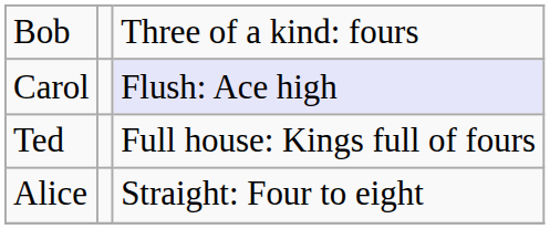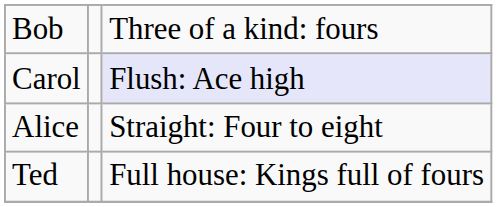 <table class="wikitable">
 <tr>
 <td>Bob</td>
 <td></td>
 <td>Three of a kind: fours</td>
 </tr>
 <tr>
 <td>Carol</td>
 <td></td>
 <td style="background: lavender;">Flush: Ace high</td>
 </tr>
 <tr>
+<td>Alice</td>
+<td></td>
+<td>Straight: Four to eight</td>
+</tr>
+<tr>
 <td>Ted</td>
 <td></td>
 <td>Full house: Kings full of fours</td>
 </tr>
 <tr>
-<td>Alice</td>
-<td></td>
-<td>Straight: Four to eight</td>
-</tr>
-<tr>
 </tr>
 </table>
